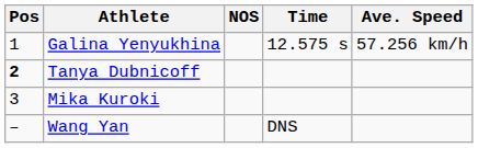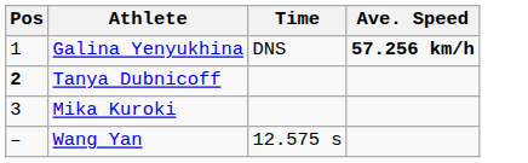 <table class="wikitable" style="font-size:95%;">
 <tr>
 <th>Pos</th>
 <th>Athlete</th>
-<th>NOS</th>
 <th>Time</th>
 <th>Ave. Speed</th>
 </tr>
 <tr>
 <td>1</td>
 <td><a href='#'>Galina Yenyukhina</a></td>
-<td></td>
-<td>12.575 s</td>
-<td>57.256 km/h</td>
+<td>DNS</td>
+<td><strong>57.256 km/h</strong></td>
 </tr>
 <tr>
 <td><strong>2</strong></td>
 <td><a href='#'>Tanya Dubnicoff</a></td>
-<td></td>
 <td></td>
 <td></td>
 </tr>
 <tr>
 <td>3</td>
 <td><a href='#'>Mika Kuroki</a></td>
 <td></td>
 <td></td>
-<td></td>
 </tr>
 <tr>
 <td>–</td>
 <td><a href='#'>Wang Yan</a></td>
-<td></td>
-<td>DNS</td>
+<td>12.575 s</td>
 <td></td>
 </tr>
 </table>
